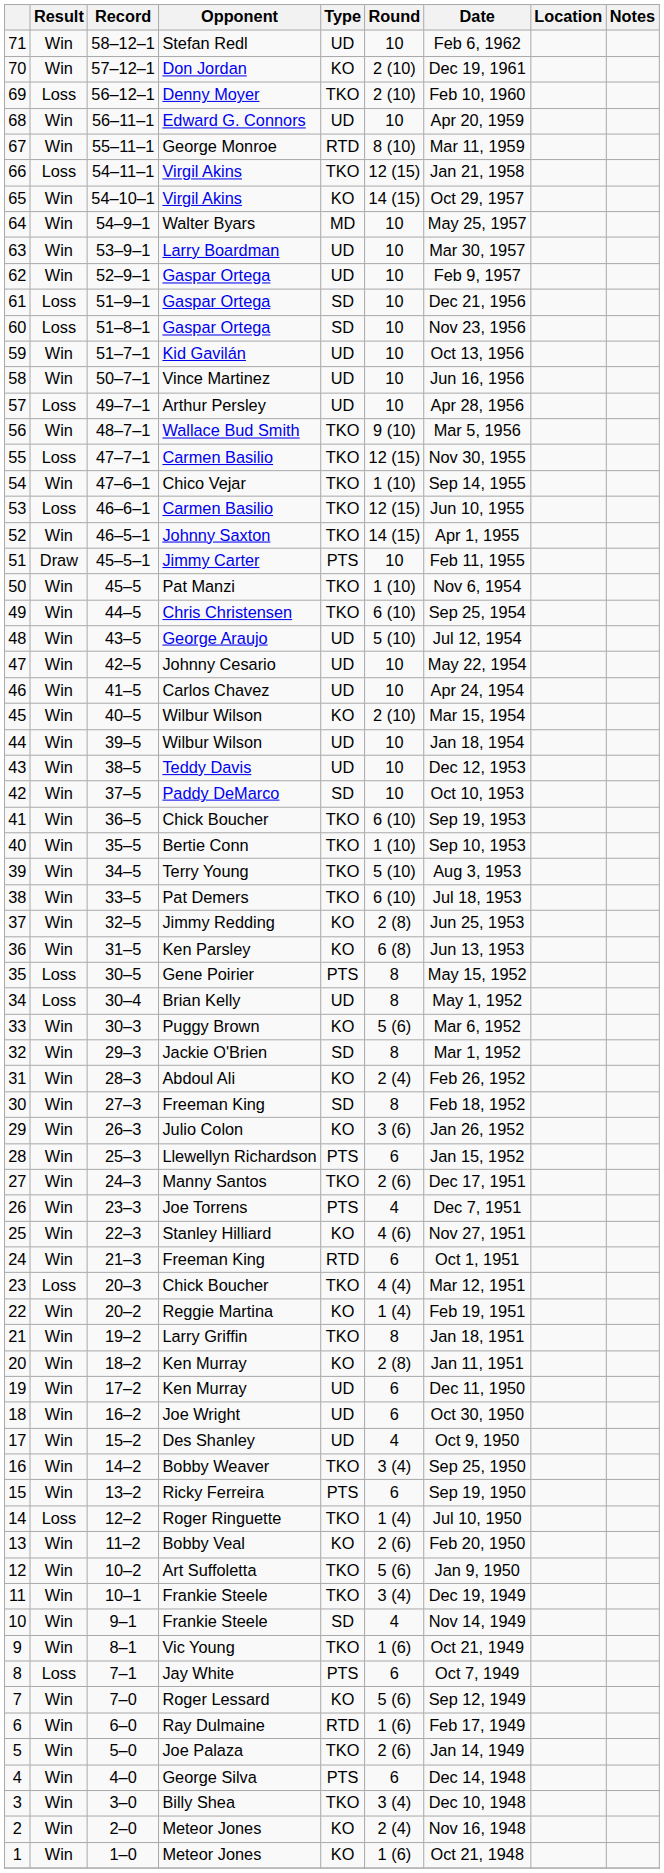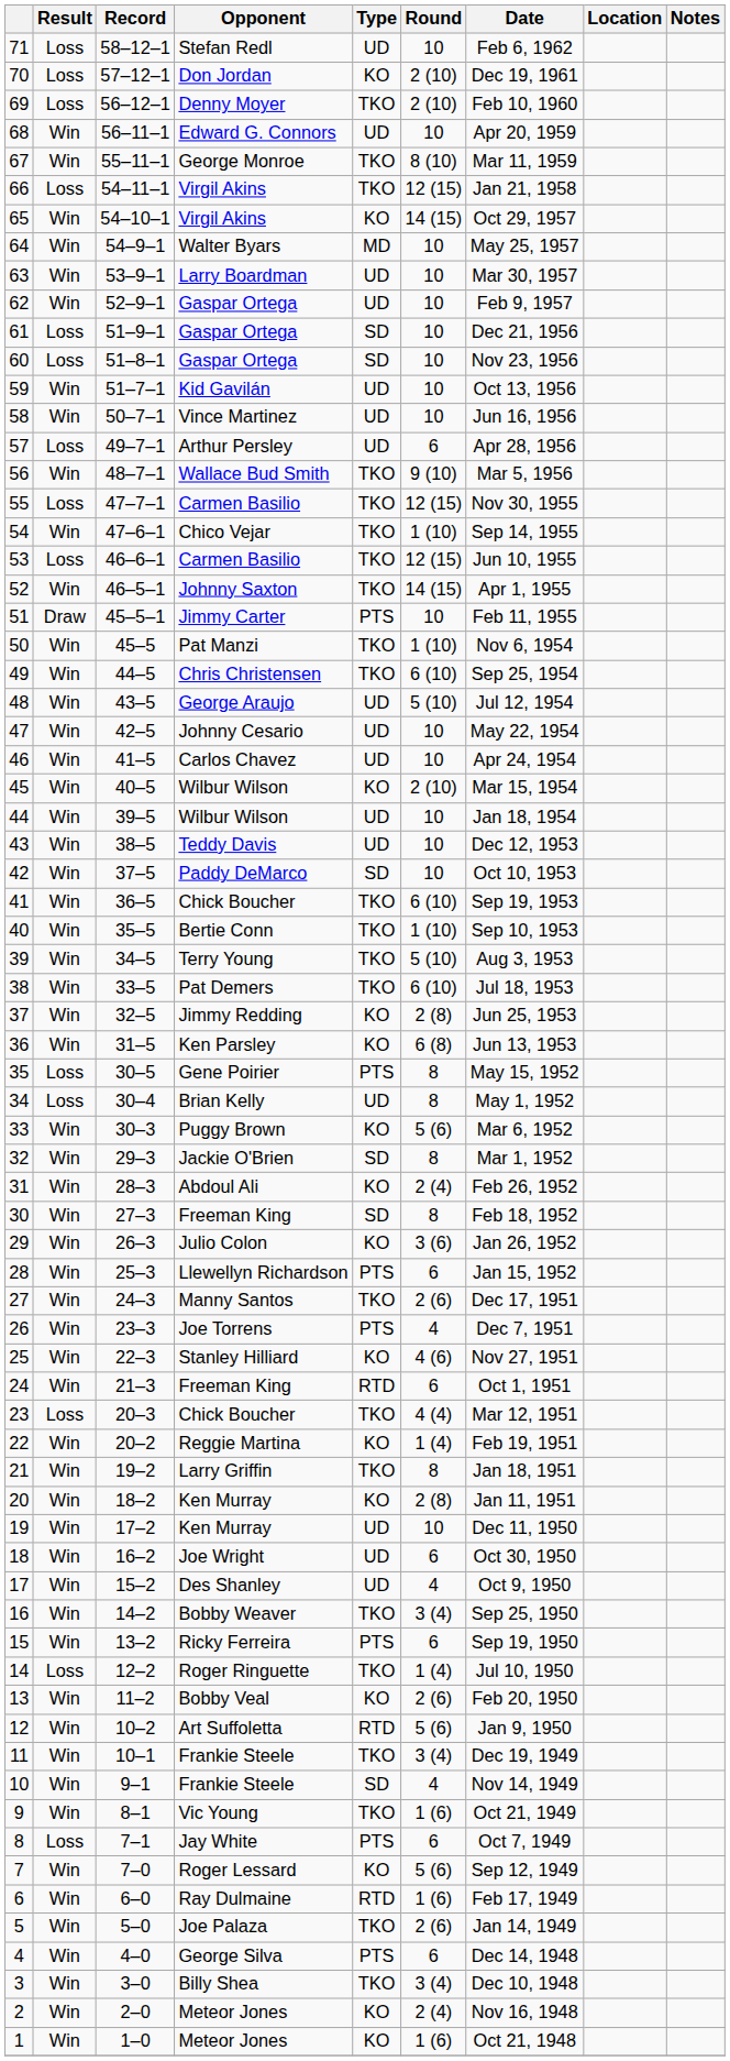 <table class="wikitable" style="text-align:center">
 <tr>
 <th></th>
 <th>Result</th>
 <th>Record</th>
 <th>Opponent</th>
 <th>Type</th>
 <th>Round</th>
 <th>Date</th>
 <th>Location</th>
 <th>Notes</th>
 </tr>
 <tr>
 <td>71</td>
-<td>Win</td>
+<td>Loss</td>
 <td>58–12–1</td>
 <td align=left>Stefan Redl</td>
 <td>UD</td>
 <td>10</td>
 <td>Feb 6, 1962</td>
 <td style="text-align:left;"></td>
 <td></td>
 </tr>
 <tr>
 <td>70</td>
-<td>Win</td>
+<td>Loss</td>
 <td>57–12–1</td>
 <td align=left><a href='#'>Don Jordan</a></td>
 <td>KO</td>
 <td>2 (10)</td>
 <td>Dec 19, 1961</td>
 <td style="text-align:left;"></td>
 <td></td>
 </tr>
 <tr>
 <td>69</td>
 <td>Loss</td>
 <td>56–12–1</td>
 <td align=left><a href='#'>Denny Moyer</a></td>
 <td>TKO</td>
 <td>2 (10)</td>
 <td>Feb 10, 1960</td>
 <td style="text-align:left;"></td>
 <td></td>
 </tr>
 <tr>
 <td>68</td>
 <td>Win</td>
 <td>56–11–1</td>
 <td align=left><a href='#'>Edward G. Connors</a></td>
 <td>UD</td>
 <td>10</td>
 <td>Apr 20, 1959</td>
 <td style="text-align:left;"></td>
 <td></td>
 </tr>
 <tr>
 <td>67</td>
 <td>Win</td>
 <td>55–11–1</td>
 <td align=left>George Monroe</td>
-<td>RTD</td>
+<td>TKO</td>
 <td>8 (10)</td>
 <td>Mar 11, 1959</td>
 <td style="text-align:left;"></td>
 <td></td>
 </tr>
 <tr>
 <td>66</td>
 <td>Loss</td>
 <td>54–11–1</td>
 <td align=left><a href='#'>Virgil Akins</a></td>
 <td>TKO</td>
 <td>12 (15)</td>
 <td>Jan 21, 1958</td>
 <td style="text-align:left;"></td>
 <td style="text-align:left;"></td>
 </tr>
 <tr>
 <td>65</td>
 <td>Win</td>
 <td>54–10–1</td>
 <td align=left><a href='#'>Virgil Akins</a></td>
 <td>KO</td>
 <td>14 (15)</td>
 <td>Oct 29, 1957</td>
 <td style="text-align:left;"></td>
 <td style="text-align:left;"></td>
 </tr>
 <tr>
 <td>64</td>
 <td>Win</td>
 <td>54–9–1</td>
 <td align=left>Walter Byars</td>
 <td>MD</td>
 <td>10</td>
 <td>May 25, 1957</td>
 <td style="text-align:left;"></td>
 <td></td>
 </tr>
 <tr>
 <td>63</td>
 <td>Win</td>
 <td>53–9–1</td>
 <td align=left><a href='#'>Larry Boardman</a></td>
 <td>UD</td>
 <td>10</td>
 <td>Mar 30, 1957</td>
 <td style="text-align:left;"></td>
 <td></td>
 </tr>
 <tr>
 <td>62</td>
 <td>Win</td>
 <td>52–9–1</td>
 <td align=left><a href='#'>Gaspar Ortega</a></td>
 <td>UD</td>
 <td>10</td>
 <td>Feb 9, 1957</td>
 <td style="text-align:left;"></td>
 <td></td>
 </tr>
 <tr>
 <td>61</td>
 <td>Loss</td>
 <td>51–9–1</td>
 <td align=left><a href='#'>Gaspar Ortega</a></td>
 <td>SD</td>
 <td>10</td>
 <td>Dec 21, 1956</td>
 <td style="text-align:left;"></td>
 <td></td>
 </tr>
 <tr>
 <td>60</td>
 <td>Loss</td>
 <td>51–8–1</td>
 <td align=left><a href='#'>Gaspar Ortega</a></td>
 <td>SD</td>
 <td>10</td>
 <td>Nov 23, 1956</td>
 <td style="text-align:left;"></td>
 <td></td>
 </tr>
 <tr>
 <td>59</td>
 <td>Win</td>
 <td>51–7–1</td>
 <td align=left><a href='#'>Kid Gavilán</a></td>
 <td>UD</td>
 <td>10</td>
 <td>Oct 13, 1956</td>
 <td style="text-align:left;"></td>
 <td></td>
 </tr>
 <tr>
 <td>58</td>
 <td>Win</td>
 <td>50–7–1</td>
 <td align=left>Vince Martinez</td>
 <td>UD</td>
 <td>10</td>
 <td>Jun 16, 1956</td>
 <td style="text-align:left;"></td>
 <td></td>
 </tr>
 <tr>
 <td>57</td>
 <td>Loss</td>
 <td>49–7–1</td>
 <td align=left>Arthur Persley</td>
 <td>UD</td>
-<td>10</td>
+<td>6</td>
 <td>Apr 28, 1956</td>
 <td style="text-align:left;"></td>
 <td></td>
 </tr>
 <tr>
 <td>56</td>
 <td>Win</td>
 <td>48–7–1</td>
 <td align=left><a href='#'>Wallace Bud Smith</a></td>
 <td>TKO</td>
 <td>9 (10)</td>
 <td>Mar 5, 1956</td>
 <td style="text-align:left;"></td>
 <td></td>
 </tr>
 <tr>
 <td>55</td>
 <td>Loss</td>
 <td>47–7–1</td>
 <td align=left><a href='#'>Carmen Basilio</a></td>
 <td>TKO</td>
 <td>12 (15)</td>
 <td>Nov 30, 1955</td>
 <td style="text-align:left;"></td>
 <td style="text-align:left;"></td>
 </tr>
 <tr>
 <td>54</td>
 <td>Win</td>
 <td>47–6–1</td>
 <td align=left>Chico Vejar</td>
 <td>TKO</td>
 <td>1 (10)</td>
 <td>Sep 14, 1955</td>
 <td style="text-align:left;"></td>
 <td></td>
 </tr>
 <tr>
 <td>53</td>
 <td>Loss</td>
 <td>46–6–1</td>
 <td align=left><a href='#'>Carmen Basilio</a></td>
 <td>TKO</td>
 <td>12 (15)</td>
 <td>Jun 10, 1955</td>
 <td style="text-align:left;"></td>
 <td style="text-align:left;"></td>
 </tr>
 <tr>
 <td>52</td>
 <td>Win</td>
 <td>46–5–1</td>
 <td align=left><a href='#'>Johnny Saxton</a></td>
 <td>TKO</td>
 <td>14 (15)</td>
 <td>Apr 1, 1955</td>
 <td style="text-align:left;"></td>
 <td style="text-align:left;"></td>
 </tr>
 <tr>
 <td>51</td>
 <td>Draw</td>
 <td>45–5–1</td>
 <td align=left><a href='#'>Jimmy Carter</a></td>
 <td>PTS</td>
 <td>10</td>
 <td>Feb 11, 1955</td>
 <td style="text-align:left;"></td>
 <td></td>
 </tr>
 <tr>
 <td>50</td>
 <td>Win</td>
 <td>45–5</td>
 <td align=left>Pat Manzi</td>
 <td>TKO</td>
 <td>1 (10)</td>
 <td>Nov 6, 1954</td>
 <td style="text-align:left;"></td>
 <td></td>
 </tr>
 <tr>
 <td>49</td>
 <td>Win</td>
 <td>44–5</td>
 <td align=left><a href='#'>Chris Christensen</a></td>
 <td>TKO</td>
 <td>6 (10)</td>
 <td>Sep 25, 1954</td>
 <td style="text-align:left;"></td>
 <td></td>
 </tr>
 <tr>
 <td>48</td>
 <td>Win</td>
 <td>43–5</td>
 <td align=left><a href='#'>George Araujo</a></td>
 <td>UD</td>
 <td>5 (10)</td>
 <td>Jul 12, 1954</td>
 <td style="text-align:left;"></td>
 <td></td>
 </tr>
 <tr>
 <td>47</td>
 <td>Win</td>
 <td>42–5</td>
 <td align=left>Johnny Cesario</td>
 <td>UD</td>
 <td>10</td>
 <td>May 22, 1954</td>
 <td style="text-align:left;"></td>
 <td></td>
 </tr>
 <tr>
 <td>46</td>
 <td>Win</td>
 <td>41–5</td>
 <td align=left>Carlos Chavez</td>
 <td>UD</td>
 <td>10</td>
 <td>Apr 24, 1954</td>
 <td style="text-align:left;"></td>
 <td></td>
 </tr>
 <tr>
 <td>45</td>
 <td>Win</td>
 <td>40–5</td>
 <td align=left>Wilbur Wilson</td>
 <td>KO</td>
 <td>2 (10)</td>
 <td>Mar 15, 1954</td>
 <td style="text-align:left;"></td>
 <td></td>
 </tr>
 <tr>
 <td>44</td>
 <td>Win</td>
 <td>39–5</td>
 <td align=left>Wilbur Wilson</td>
 <td>UD</td>
 <td>10</td>
 <td>Jan 18, 1954</td>
 <td style="text-align:left;"></td>
 <td></td>
 </tr>
 <tr>
 <td>43</td>
 <td>Win</td>
 <td>38–5</td>
 <td align=left><a href='#'>Teddy Davis</a></td>
 <td>UD</td>
 <td>10</td>
 <td>Dec 12, 1953</td>
 <td style="text-align:left;"></td>
 <td></td>
 </tr>
 <tr>
 <td>42</td>
 <td>Win</td>
 <td>37–5</td>
 <td align=left><a href='#'>Paddy DeMarco</a></td>
 <td>SD</td>
 <td>10</td>
 <td>Oct 10, 1953</td>
 <td style="text-align:left;"></td>
 <td></td>
 </tr>
 <tr>
 <td>41</td>
 <td>Win</td>
 <td>36–5</td>
 <td align=left>Chick Boucher</td>
 <td>TKO</td>
 <td>6 (10)</td>
 <td>Sep 19, 1953</td>
 <td style="text-align:left;"></td>
 <td></td>
 </tr>
 <tr>
 <td>40</td>
 <td>Win</td>
 <td>35–5</td>
 <td align=left>Bertie Conn</td>
 <td>TKO</td>
 <td>1 (10)</td>
 <td>Sep 10, 1953</td>
 <td style="text-align:left;"></td>
 <td></td>
 </tr>
 <tr>
 <td>39</td>
 <td>Win</td>
 <td>34–5</td>
 <td align=left>Terry Young</td>
 <td>TKO</td>
 <td>5 (10)</td>
 <td>Aug 3, 1953</td>
 <td style="text-align:left;"></td>
 <td></td>
 </tr>
 <tr>
 <td>38</td>
 <td>Win</td>
 <td>33–5</td>
 <td align=left>Pat Demers</td>
 <td>TKO</td>
 <td>6 (10)</td>
 <td>Jul 18, 1953</td>
 <td style="text-align:left;"></td>
 <td></td>
 </tr>
 <tr>
 <td>37</td>
 <td>Win</td>
 <td>32–5</td>
 <td align=left>Jimmy Redding</td>
 <td>KO</td>
 <td>2 (8)</td>
 <td>Jun 25, 1953</td>
 <td style="text-align:left;"></td>
 <td></td>
 </tr>
 <tr>
 <td>36</td>
 <td>Win</td>
 <td>31–5</td>
 <td align=left>Ken Parsley</td>
 <td>KO</td>
 <td>6 (8)</td>
 <td>Jun 13, 1953</td>
 <td style="text-align:left;"></td>
 <td></td>
 </tr>
 <tr>
 <td>35</td>
 <td>Loss</td>
 <td>30–5</td>
 <td align=left>Gene Poirier</td>
 <td>PTS</td>
 <td>8</td>
 <td>May 15, 1952</td>
 <td style="text-align:left;"></td>
 <td></td>
 </tr>
 <tr>
 <td>34</td>
 <td>Loss</td>
 <td>30–4</td>
 <td align=left>Brian Kelly</td>
 <td>UD</td>
 <td>8</td>
 <td>May 1, 1952</td>
 <td style="text-align:left;"></td>
 <td></td>
 </tr>
 <tr>
 <td>33</td>
 <td>Win</td>
 <td>30–3</td>
 <td align=left>Puggy Brown</td>
 <td>KO</td>
 <td>5 (6)</td>
 <td>Mar 6, 1952</td>
 <td style="text-align:left;"></td>
 <td></td>
 </tr>
 <tr>
 <td>32</td>
 <td>Win</td>
 <td>29–3</td>
 <td align=left>Jackie O'Brien</td>
 <td>SD</td>
 <td>8</td>
 <td>Mar 1, 1952</td>
 <td style="text-align:left;"></td>
 <td></td>
 </tr>
 <tr>
 <td>31</td>
 <td>Win</td>
 <td>28–3</td>
 <td align=left>Abdoul Ali</td>
 <td>KO</td>
 <td>2 (4)</td>
 <td>Feb 26, 1952</td>
 <td style="text-align:left;"></td>
 <td></td>
 </tr>
 <tr>
 <td>30</td>
 <td>Win</td>
 <td>27–3</td>
 <td align=left>Freeman King</td>
 <td>SD</td>
 <td>8</td>
 <td>Feb 18, 1952</td>
 <td style="text-align:left;"></td>
 <td></td>
 </tr>
 <tr>
 <td>29</td>
 <td>Win</td>
 <td>26–3</td>
 <td align=left>Julio Colon</td>
 <td>KO</td>
 <td>3 (6)</td>
 <td>Jan 26, 1952</td>
 <td style="text-align:left;"></td>
 <td></td>
 </tr>
 <tr>
 <td>28</td>
 <td>Win</td>
 <td>25–3</td>
 <td align=left>Llewellyn Richardson</td>
 <td>PTS</td>
 <td>6</td>
 <td>Jan 15, 1952</td>
 <td style="text-align:left;"></td>
 <td></td>
 </tr>
 <tr>
 <td>27</td>
 <td>Win</td>
 <td>24–3</td>
 <td align=left>Manny Santos</td>
 <td>TKO</td>
 <td>2 (6)</td>
 <td>Dec 17, 1951</td>
 <td style="text-align:left;"></td>
 <td></td>
 </tr>
 <tr>
 <td>26</td>
 <td>Win</td>
 <td>23–3</td>
 <td align=left>Joe Torrens</td>
 <td>PTS</td>
 <td>4</td>
 <td>Dec 7, 1951</td>
 <td style="text-align:left;"></td>
 <td></td>
 </tr>
 <tr>
 <td>25</td>
 <td>Win</td>
 <td>22–3</td>
 <td align=left>Stanley Hilliard</td>
 <td>KO</td>
 <td>4 (6)</td>
 <td>Nov 27, 1951</td>
 <td style="text-align:left;"></td>
 <td></td>
 </tr>
 <tr>
 <td>24</td>
 <td>Win</td>
 <td>21–3</td>
 <td align=left>Freeman King</td>
 <td>RTD</td>
 <td>6</td>
 <td>Oct 1, 1951</td>
 <td style="text-align:left;"></td>
 <td></td>
 </tr>
 <tr>
 <td>23</td>
 <td>Loss</td>
 <td>20–3</td>
 <td align=left>Chick Boucher</td>
 <td>TKO</td>
 <td>4 (4)</td>
 <td>Mar 12, 1951</td>
 <td style="text-align:left;"></td>
 <td></td>
 </tr>
 <tr>
 <td>22</td>
 <td>Win</td>
 <td>20–2</td>
 <td align=left>Reggie Martina</td>
 <td>KO</td>
 <td>1 (4)</td>
 <td>Feb 19, 1951</td>
 <td style="text-align:left;"></td>
 <td></td>
 </tr>
 <tr>
 <td>21</td>
 <td>Win</td>
 <td>19–2</td>
 <td align=left>Larry Griffin</td>
 <td>TKO</td>
 <td>8</td>
 <td>Jan 18, 1951</td>
 <td style="text-align:left;"></td>
 <td></td>
 </tr>
 <tr>
 <td>20</td>
 <td>Win</td>
 <td>18–2</td>
 <td align=left>Ken Murray</td>
 <td>KO</td>
 <td>2 (8)</td>
 <td>Jan 11, 1951</td>
 <td style="text-align:left;"></td>
 <td></td>
 </tr>
 <tr>
 <td>19</td>
 <td>Win</td>
 <td>17–2</td>
 <td align=left>Ken Murray</td>
 <td>UD</td>
-<td>6</td>
+<td>10</td>
 <td>Dec 11, 1950</td>
 <td style="text-align:left;"></td>
 <td></td>
 </tr>
 <tr>
 <td>18</td>
 <td>Win</td>
 <td>16–2</td>
 <td align=left>Joe Wright</td>
 <td>UD</td>
 <td>6</td>
 <td>Oct 30, 1950</td>
 <td style="text-align:left;"></td>
 <td></td>
 </tr>
 <tr>
 <td>17</td>
 <td>Win</td>
 <td>15–2</td>
 <td align=left>Des Shanley</td>
 <td>UD</td>
 <td>4</td>
 <td>Oct 9, 1950</td>
 <td style="text-align:left;"></td>
 <td></td>
 </tr>
 <tr>
 <td>16</td>
 <td>Win</td>
 <td>14–2</td>
 <td align=left>Bobby Weaver</td>
 <td>TKO</td>
 <td>3 (4)</td>
 <td>Sep 25, 1950</td>
 <td style="text-align:left;"></td>
 <td></td>
 </tr>
 <tr>
 <td>15</td>
 <td>Win</td>
 <td>13–2</td>
 <td align=left>Ricky Ferreira</td>
 <td>PTS</td>
 <td>6</td>
 <td>Sep 19, 1950</td>
 <td style="text-align:left;"></td>
 <td></td>
 </tr>
 <tr>
 <td>14</td>
 <td>Loss</td>
 <td>12–2</td>
 <td align=left>Roger Ringuette</td>
 <td>TKO</td>
 <td>1 (4)</td>
 <td>Jul 10, 1950</td>
 <td style="text-align:left;"></td>
 <td></td>
 </tr>
 <tr>
 <td>13</td>
 <td>Win</td>
 <td>11–2</td>
 <td align=left>Bobby Veal</td>
 <td>KO</td>
 <td>2 (6)</td>
 <td>Feb 20, 1950</td>
 <td style="text-align:left;"></td>
 <td></td>
 </tr>
 <tr>
 <td>12</td>
 <td>Win</td>
 <td>10–2</td>
 <td align=left>Art Suffoletta</td>
-<td>TKO</td>
+<td>RTD</td>
 <td>5 (6)</td>
 <td>Jan 9, 1950</td>
 <td style="text-align:left;"></td>
 <td></td>
 </tr>
 <tr>
 <td>11</td>
 <td>Win</td>
 <td>10–1</td>
 <td align=left>Frankie Steele</td>
 <td>TKO</td>
 <td>3 (4)</td>
 <td>Dec 19, 1949</td>
 <td style="text-align:left;"></td>
 <td></td>
 </tr>
 <tr>
 <td>10</td>
 <td>Win</td>
 <td>9–1</td>
 <td align=left>Frankie Steele</td>
 <td>SD</td>
 <td>4</td>
 <td>Nov 14, 1949</td>
 <td style="text-align:left;"></td>
 <td></td>
 </tr>
 <tr>
 <td>9</td>
 <td>Win</td>
 <td>8–1</td>
 <td align=left>Vic Young</td>
 <td>TKO</td>
 <td>1 (6)</td>
 <td>Oct 21, 1949</td>
 <td style="text-align:left;"></td>
 <td></td>
 </tr>
 <tr>
 <td>8</td>
 <td>Loss</td>
 <td>7–1</td>
 <td align=left>Jay White</td>
 <td>PTS</td>
 <td>6</td>
 <td>Oct 7, 1949</td>
 <td style="text-align:left;"></td>
 <td></td>
 </tr>
 <tr>
 <td>7</td>
 <td>Win</td>
 <td>7–0</td>
 <td align=left>Roger Lessard</td>
 <td>KO</td>
 <td>5 (6)</td>
 <td>Sep 12, 1949</td>
 <td style="text-align:left;"></td>
 <td></td>
 </tr>
 <tr>
 <td>6</td>
 <td>Win</td>
 <td>6–0</td>
 <td align=left>Ray Dulmaine</td>
 <td>RTD</td>
 <td>1 (6)</td>
 <td>Feb 17, 1949</td>
 <td style="text-align:left;"></td>
 <td></td>
 </tr>
 <tr>
 <td>5</td>
 <td>Win</td>
 <td>5–0</td>
 <td align=left>Joe Palaza</td>
 <td>TKO</td>
 <td>2 (6)</td>
 <td>Jan 14, 1949</td>
 <td style="text-align:left;"></td>
 <td></td>
 </tr>
 <tr>
 <td>4</td>
 <td>Win</td>
 <td>4–0</td>
 <td align=left>George Silva</td>
 <td>PTS</td>
 <td>6</td>
 <td>Dec 14, 1948</td>
 <td style="text-align:left;"></td>
 <td></td>
 </tr>
 <tr>
 <td>3</td>
 <td>Win</td>
 <td>3–0</td>
 <td align=left>Billy Shea</td>
 <td>TKO</td>
 <td>3 (4)</td>
 <td>Dec 10, 1948</td>
 <td style="text-align:left;"></td>
 <td></td>
 </tr>
 <tr>
 <td>2</td>
 <td>Win</td>
 <td>2–0</td>
 <td align=left>Meteor Jones</td>
 <td>KO</td>
 <td>2 (4)</td>
 <td>Nov 16, 1948</td>
 <td style="text-align:left;"></td>
 <td></td>
 </tr>
 <tr>
 <td>1</td>
 <td>Win</td>
 <td>1–0</td>
 <td align=left>Meteor Jones</td>
 <td>KO</td>
 <td>1 (6)</td>
 <td>Oct 21, 1948</td>
 <td style="text-align:left;"></td>
 <td></td>
 </tr>
 <tr>
 </tr>
 </table>
